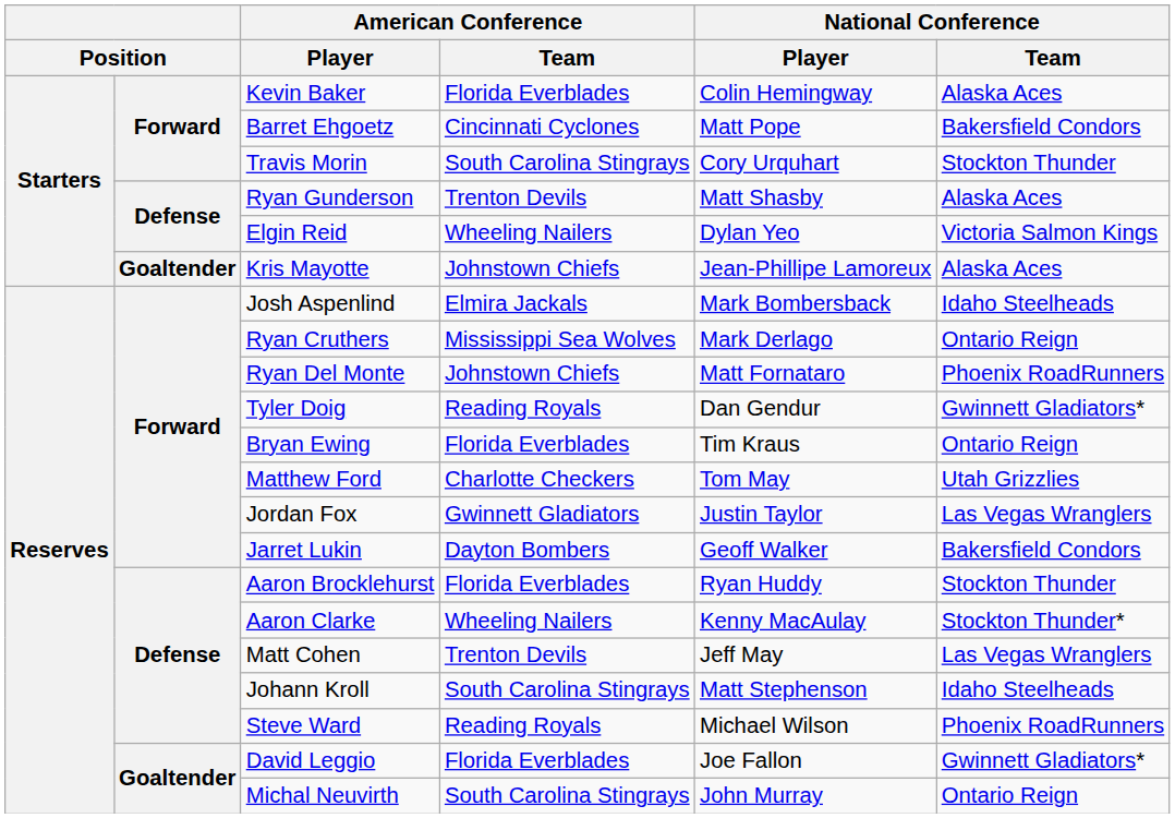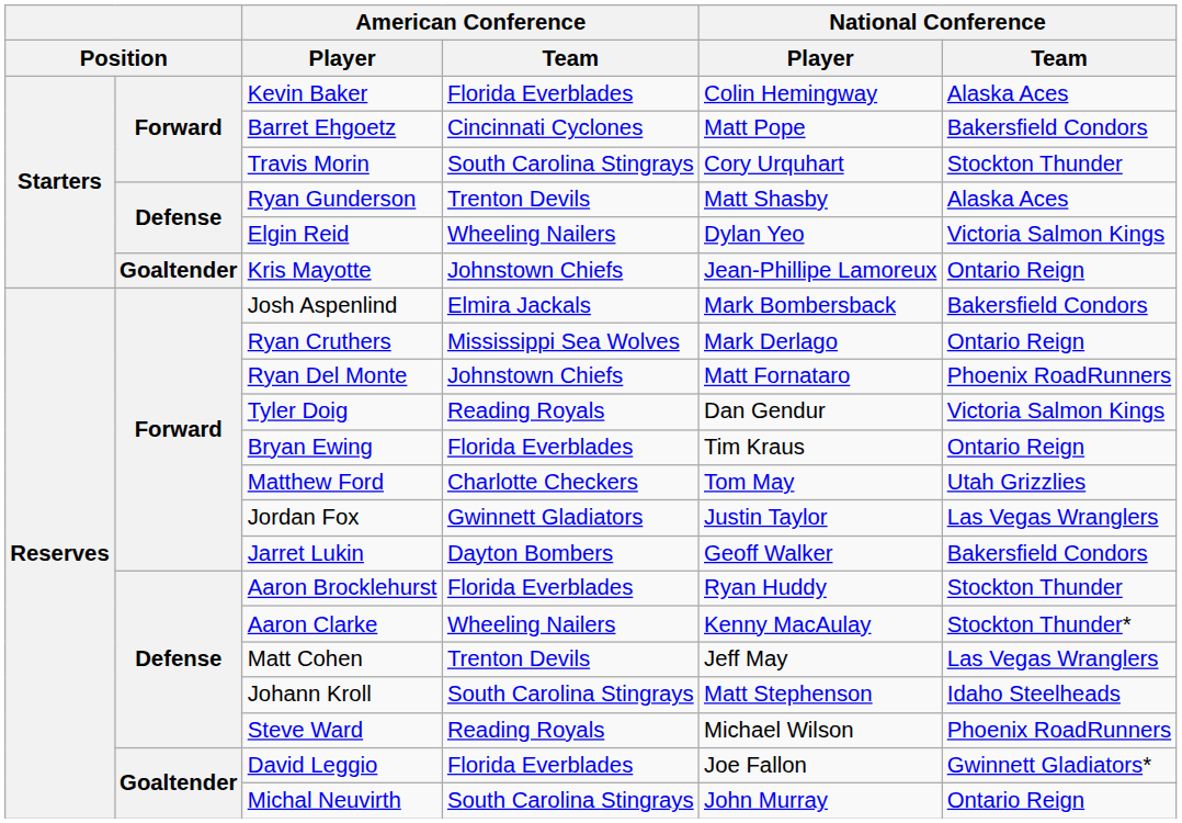 <table class="wikitable sortable">
 <tr>
 <th colspan=2></th>
 <th colspan=2>American Conference</th>
 <th colspan=2>National Conference</th>
 </tr>
 <tr>
 <th colspan=2>Position</th>
 <th>Player</th>
 <th>Team</th>
 <th>Player</th>
 <th>Team</th>
 </tr>
 <tr>
 <th rowspan=6>Starters</th>
 <th rowspan=3>Forward</th>
 <td><a href='#'>Kevin Baker</a></td>
 <td><a href='#'>Florida Everblades</a></td>
 <td><a href='#'>Colin Hemingway</a></td>
 <td><a href='#'>Alaska Aces</a></td>
 </tr>
 <tr>
 <td><a href='#'>Barret Ehgoetz</a></td>
 <td><a href='#'>Cincinnati Cyclones</a></td>
 <td><a href='#'>Matt Pope</a></td>
 <td><a href='#'>Bakersfield Condors</a></td>
 </tr>
 <tr>
 <td><a href='#'>Travis Morin</a></td>
 <td><a href='#'>South Carolina Stingrays</a></td>
 <td><a href='#'>Cory Urquhart</a></td>
 <td><a href='#'>Stockton Thunder</a></td>
 </tr>
 <tr>
 <th rowspan=2>Defense</th>
 <td><a href='#'>Ryan Gunderson</a></td>
 <td><a href='#'>Trenton Devils</a></td>
 <td><a href='#'>Matt Shasby</a></td>
 <td><a href='#'>Alaska Aces</a></td>
 </tr>
 <tr>
 <td><a href='#'>Elgin Reid</a></td>
 <td><a href='#'>Wheeling Nailers</a></td>
 <td><a href='#'>Dylan Yeo</a></td>
 <td><a href='#'>Victoria Salmon Kings</a></td>
 </tr>
 <tr>
 <th>Goaltender</th>
 <td><a href='#'>Kris Mayotte</a></td>
 <td><a href='#'>Johnstown Chiefs</a></td>
 <td><a href='#'>Jean-Phillipe Lamoreux</a></td>
-<td><a href='#'>Alaska Aces</a></td>
+<td><a href='#'>Ontario Reign</a></td>
 </tr>
 <tr>
 <th rowspan=15>Reserves</th>
 <th rowspan=8>Forward</th>
 <td>Josh Aspenlind</td>
 <td><a href='#'>Elmira Jackals</a></td>
 <td><a href='#'>Mark Bombersback</a></td>
-<td><a href='#'>Idaho Steelheads</a></td>
+<td><a href='#'>Bakersfield Condors</a></td>
 </tr>
 <tr>
 <td><a href='#'>Ryan Cruthers</a></td>
 <td><a href='#'>Mississippi Sea Wolves</a></td>
 <td><a href='#'>Mark Derlago</a></td>
 <td><a href='#'>Ontario Reign</a></td>
 </tr>
 <tr>
 <td><a href='#'>Ryan Del Monte</a></td>
 <td><a href='#'>Johnstown Chiefs</a></td>
 <td><a href='#'>Matt Fornataro</a></td>
 <td><a href='#'>Phoenix RoadRunners</a></td>
 </tr>
 <tr>
 <td><a href='#'>Tyler Doig</a></td>
 <td><a href='#'>Reading Royals</a></td>
 <td>Dan Gendur</td>
-<td><a href='#'>Gwinnett Gladiators</a>*</td>
+<td><a href='#'>Victoria Salmon Kings</a></td>
 </tr>
 <tr>
 <td><a href='#'>Bryan Ewing</a></td>
 <td><a href='#'>Florida Everblades</a></td>
 <td>Tim Kraus</td>
 <td><a href='#'>Ontario Reign</a></td>
 </tr>
 <tr>
 <td><a href='#'>Matthew Ford</a></td>
 <td><a href='#'>Charlotte Checkers</a></td>
 <td><a href='#'>Tom May</a></td>
 <td><a href='#'>Utah Grizzlies</a></td>
 </tr>
 <tr>
 <td>Jordan Fox</td>
 <td><a href='#'>Gwinnett Gladiators</a></td>
 <td><a href='#'>Justin Taylor</a></td>
 <td><a href='#'>Las Vegas Wranglers</a></td>
 </tr>
 <tr>
 <td><a href='#'>Jarret Lukin</a></td>
 <td><a href='#'>Dayton Bombers</a></td>
 <td><a href='#'>Geoff Walker</a></td>
 <td><a href='#'>Bakersfield Condors</a></td>
 </tr>
 <tr>
 <th rowspan=5>Defense</th>
 <td><a href='#'>Aaron Brocklehurst</a></td>
 <td><a href='#'>Florida Everblades</a></td>
 <td><a href='#'>Ryan Huddy</a></td>
 <td><a href='#'>Stockton Thunder</a></td>
 </tr>
 <tr>
 <td><a href='#'>Aaron Clarke</a></td>
 <td><a href='#'>Wheeling Nailers</a></td>
 <td><a href='#'>Kenny MacAulay</a></td>
 <td><a href='#'>Stockton Thunder</a>*</td>
 </tr>
 <tr>
 <td>Matt Cohen</td>
 <td><a href='#'>Trenton Devils</a></td>
 <td>Jeff May</td>
 <td><a href='#'>Las Vegas Wranglers</a></td>
 </tr>
 <tr>
 <td>Johann Kroll</td>
 <td><a href='#'>South Carolina Stingrays</a></td>
 <td><a href='#'>Matt Stephenson</a></td>
 <td><a href='#'>Idaho Steelheads</a></td>
 </tr>
 <tr>
 <td><a href='#'>Steve Ward</a></td>
 <td><a href='#'>Reading Royals</a></td>
 <td>Michael Wilson</td>
 <td><a href='#'>Phoenix RoadRunners</a></td>
 </tr>
 <tr>
 <th rowspan=2>Goaltender</th>
 <td><a href='#'>David Leggio</a></td>
 <td><a href='#'>Florida Everblades</a></td>
 <td>Joe Fallon</td>
 <td><a href='#'>Gwinnett Gladiators</a>*</td>
 </tr>
 <tr>
 <td><a href='#'>Michal Neuvirth</a></td>
 <td><a href='#'>South Carolina Stingrays</a></td>
 <td><a href='#'>John Murray</a></td>
 <td><a href='#'>Ontario Reign</a></td>
 </tr>
 </table>
